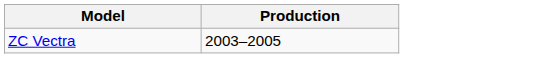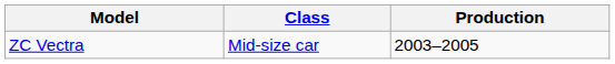 <table class="wikitable">
 <tr>
 <th style="width:200px;">Model</th>
+<th style="width:150px;"><a href='#'>Class</a></th>
 <th style="width:200px;">Production</th>
 </tr>
 <tr>
 <td valign="top"><a href='#'>ZC Vectra</a></td>
+<td valign="top"><a href='#'>Mid-size car</a></td>
 <td valign="top">2003–2005</td>
 </tr>
 </table>
